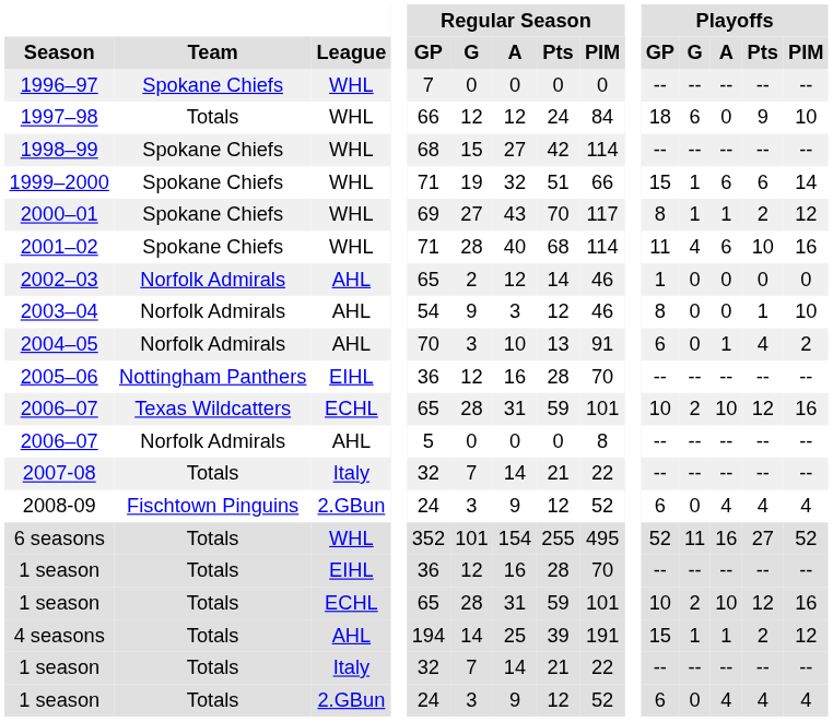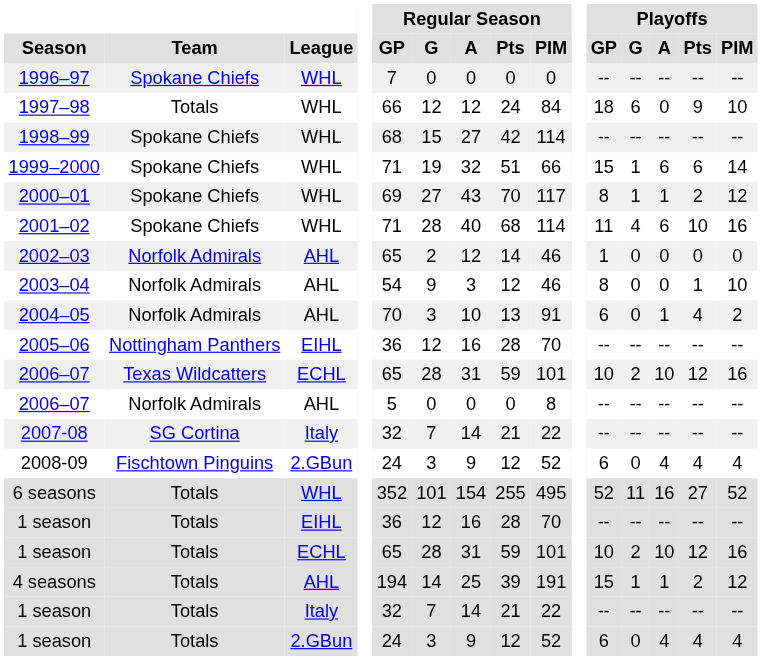 <table BORDER="0" CELLPADDING="4" CELLSPACING="0">
 <tr ALIGN="center" bgcolor="#e0e0e0">
 <th ALIGN="center" colspan="3" bgcolor="#ffffff"> </th>
 <th ALIGN="center" rowspan="99" bgcolor="#ffffff"> </th>
 <th ALIGN="center" colspan="5">Regular Season</th>
 <th ALIGN="center" rowspan="99" bgcolor="#ffffff"> </th>
 <th ALIGN="center" colspan="5">Playoffs</th>
 </tr>
 <tr ALIGN="center" bgcolor="#e0e0e0">
 <th ALIGN="center">Season</th>
 <th ALIGN="center">Team</th>
 <th ALIGN="center">League</th>
 <th ALIGN="center">GP</th>
 <th ALIGN="center">G</th>
 <th ALIGN="center">A</th>
 <th ALIGN="center">Pts</th>
 <th ALIGN="center">PIM</th>
 <th ALIGN="center">GP</th>
 <th ALIGN="center">G</th>
 <th ALIGN="center">A</th>
 <th ALIGN="center">Pts</th>
 <th ALIGN="center">PIM</th>
 </tr>
 <tr ALIGN="center" bgcolor="#f0f0f0">
 <td ALIGN="center"><a href='#'>1996–97</a></td>
 <td ALIGN="center"><a href='#'>Spokane Chiefs</a></td>
 <td ALIGN="center"><a href='#'>WHL</a></td>
 <td ALIGN="center">7</td>
 <td ALIGN="center">0</td>
 <td ALIGN="center">0</td>
 <td ALIGN="center">0</td>
 <td ALIGN="center">0</td>
 <td ALIGN="center">--</td>
 <td ALIGN="center">--</td>
 <td ALIGN="center">--</td>
 <td ALIGN="center">--</td>
 <td ALIGN="center">--</td>
 </tr>
 <tr ALIGN="center">
 <td ALIGN="center"><a href='#'>1997–98</a></td>
 <td ALIGN="center">Totals</td>
 <td ALIGN="center">WHL</td>
 <td ALIGN="center">66</td>
 <td ALIGN="center">12</td>
 <td ALIGN="center">12</td>
 <td ALIGN="center">24</td>
 <td ALIGN="center">84</td>
 <td ALIGN="center">18</td>
 <td ALIGN="center">6</td>
 <td ALIGN="center">0</td>
 <td ALIGN="center">9</td>
 <td ALIGN="center">10</td>
 </tr>
 <tr ALIGN="center" bgcolor="#f0f0f0">
 <td ALIGN="center"><a href='#'>1998–99</a></td>
 <td ALIGN="center">Spokane Chiefs</td>
 <td ALIGN="center">WHL</td>
 <td ALIGN="center">68</td>
 <td ALIGN="center">15</td>
 <td ALIGN="center">27</td>
 <td ALIGN="center">42</td>
 <td ALIGN="center">114</td>
 <td ALIGN="center">--</td>
 <td ALIGN="center">--</td>
 <td ALIGN="center">--</td>
 <td ALIGN="center">--</td>
 <td ALIGN="center">--</td>
 </tr>
 <tr ALIGN="center">
 <td ALIGN="center"><a href='#'>1999–2000</a></td>
 <td ALIGN="center">Spokane Chiefs</td>
 <td ALIGN="center">WHL</td>
 <td ALIGN="center">71</td>
 <td ALIGN="center">19</td>
 <td ALIGN="center">32</td>
 <td ALIGN="center">51</td>
 <td ALIGN="center">66</td>
 <td ALIGN="center">15</td>
 <td ALIGN="center">1</td>
 <td ALIGN="center">6</td>
 <td ALIGN="center">6</td>
 <td ALIGN="center">14</td>
 </tr>
 <tr ALIGN="center" bgcolor="#f0f0f0">
 <td ALIGN="center"><a href='#'>2000–01</a></td>
 <td ALIGN="center">Spokane Chiefs</td>
 <td ALIGN="center">WHL</td>
 <td ALIGN="center">69</td>
 <td ALIGN="center">27</td>
 <td ALIGN="center">43</td>
 <td ALIGN="center">70</td>
 <td ALIGN="center">117</td>
 <td ALIGN="center">8</td>
 <td ALIGN="center">1</td>
 <td ALIGN="center">1</td>
 <td ALIGN="center">2</td>
 <td ALIGN="center">12</td>
 </tr>
 <tr ALIGN="center">
 <td ALIGN="center"><a href='#'>2001–02</a></td>
 <td ALIGN="center">Spokane Chiefs</td>
 <td ALIGN="center">WHL</td>
 <td ALIGN="center">71</td>
 <td ALIGN="center">28</td>
 <td ALIGN="center">40</td>
 <td ALIGN="center">68</td>
 <td ALIGN="center">114</td>
 <td ALIGN="center">11</td>
 <td ALIGN="center">4</td>
 <td ALIGN="center">6</td>
 <td ALIGN="center">10</td>
 <td ALIGN="center">16</td>
 </tr>
 <tr ALIGN="center" bgcolor="#f0f0f0">
 <td ALIGN="center"><a href='#'>2002–03</a></td>
 <td ALIGN="center"><a href='#'>Norfolk Admirals</a></td>
 <td ALIGN="center"><a href='#'>AHL</a></td>
 <td ALIGN="center">65</td>
 <td ALIGN="center">2</td>
 <td ALIGN="center">12</td>
 <td ALIGN="center">14</td>
 <td ALIGN="center">46</td>
 <td ALIGN="center">1</td>
 <td ALIGN="center">0</td>
 <td ALIGN="center">0</td>
 <td ALIGN="center">0</td>
 <td ALIGN="center">0</td>
 </tr>
 <tr ALIGN="center">
 <td ALIGN="center"><a href='#'>2003–04</a></td>
 <td ALIGN="center">Norfolk Admirals</td>
 <td ALIGN="center">AHL</td>
 <td ALIGN="center">54</td>
 <td ALIGN="center">9</td>
 <td ALIGN="center">3</td>
 <td ALIGN="center">12</td>
 <td ALIGN="center">46</td>
 <td ALIGN="center">8</td>
 <td ALIGN="center">0</td>
 <td ALIGN="center">0</td>
 <td ALIGN="center">1</td>
 <td ALIGN="center">10</td>
 </tr>
 <tr ALIGN="center" bgcolor="#f0f0f0">
 <td ALIGN="center"><a href='#'>2004–05</a></td>
 <td ALIGN="center">Norfolk Admirals</td>
 <td ALIGN="center">AHL</td>
 <td ALIGN="center">70</td>
 <td ALIGN="center">3</td>
 <td ALIGN="center">10</td>
 <td ALIGN="center">13</td>
 <td ALIGN="center">91</td>
 <td ALIGN="center">6</td>
 <td ALIGN="center">0</td>
 <td ALIGN="center">1</td>
 <td ALIGN="center">4</td>
 <td ALIGN="center">2</td>
 </tr>
 <tr ALIGN="center">
 <td ALIGN="center"><a href='#'>2005–06</a></td>
 <td ALIGN="center"><a href='#'>Nottingham Panthers</a></td>
 <td ALIGN="center"><a href='#'>EIHL</a></td>
 <td ALIGN="center">36</td>
 <td ALIGN="center">12</td>
 <td ALIGN="center">16</td>
 <td ALIGN="center">28</td>
 <td ALIGN="center">70</td>
 <td ALIGN="center">--</td>
 <td ALIGN="center">--</td>
 <td ALIGN="center">--</td>
 <td ALIGN="center">--</td>
 <td ALIGN="center">--</td>
 </tr>
 <tr ALIGN="center" bgcolor="#f0f0f0">
 <td ALIGN="center"><a href='#'>2006–07</a></td>
 <td ALIGN="center"><a href='#'>Texas Wildcatters</a></td>
 <td ALIGN="center"><a href='#'>ECHL</a></td>
 <td ALIGN="center">65</td>
 <td ALIGN="center">28</td>
 <td ALIGN="center">31</td>
 <td ALIGN="center">59</td>
 <td ALIGN="center">101</td>
 <td ALIGN="center">10</td>
 <td ALIGN="center">2</td>
 <td ALIGN="center">10</td>
 <td ALIGN="center">12</td>
 <td ALIGN="center">16</td>
 </tr>
 <tr ALIGN="center">
 <td ALIGN="center"><a href='#'>2006–07</a></td>
 <td ALIGN="center">Norfolk Admirals</td>
 <td ALIGN="center">AHL</td>
 <td ALIGN="center">5</td>
 <td ALIGN="center">0</td>
 <td ALIGN="center">0</td>
 <td ALIGN="center">0</td>
 <td ALIGN="center">8</td>
 <td ALIGN="center">--</td>
 <td ALIGN="center">--</td>
 <td ALIGN="center">--</td>
 <td ALIGN="center">--</td>
 <td ALIGN="center">--</td>
 </tr>
 <tr ALIGN="center" bgcolor="#f0f0f0">
 <td ALIGN="center"><a href='#'>2007-08</a></td>
-<td ALIGN="center">Totals</td>
+<td ALIGN="center"><a href='#'>SG Cortina</a></td>
 <td ALIGN="center"><a href='#'>Italy</a></td>
 <td ALIGN="center">32</td>
 <td ALIGN="center">7</td>
 <td ALIGN="center">14</td>
 <td ALIGN="center">21</td>
 <td ALIGN="center">22</td>
 <td ALIGN="center">--</td>
 <td ALIGN="center">--</td>
 <td ALIGN="center">--</td>
 <td ALIGN="center">--</td>
 <td ALIGN="center">--</td>
 </tr>
 <tr ALIGN="center">
 <td ALIGN="center">2008-09</td>
 <td ALIGN="center"><a href='#'>Fischtown Pinguins</a></td>
 <td ALIGN="center"><a href='#'>2.GBun</a></td>
 <td ALIGN="center">24</td>
 <td ALIGN="center">3</td>
 <td ALIGN="center">9</td>
 <td ALIGN="center">12</td>
 <td ALIGN="center">52</td>
 <td ALIGN="center">6</td>
 <td ALIGN="center">0</td>
 <td ALIGN="center">4</td>
 <td ALIGN="center">4</td>
 <td ALIGN="center">4</td>
 </tr>
 <tr ALIGN="center" bgcolor="#e0e0e0">
 <td ALIGN="center">6 seasons</td>
 <td ALIGN="center">Totals</td>
 <td ALIGN="center"><a href='#'>WHL</a></td>
 <td ALIGN="center">352</td>
 <td ALIGN="center">101</td>
 <td ALIGN="center">154</td>
 <td ALIGN="center">255</td>
 <td ALIGN="center">495</td>
 <td ALIGN="center">52</td>
 <td ALIGN="center">11</td>
 <td ALIGN="center">16</td>
 <td ALIGN="center">27</td>
 <td ALIGN="center">52</td>
 </tr>
 <tr ALIGN="center" bgcolor="#e0e0e0">
 <td ALIGN="center">1 season</td>
 <td ALIGN="center">Totals</td>
 <td ALIGN="center"><a href='#'>EIHL</a></td>
 <td ALIGN="center">36</td>
 <td ALIGN="center">12</td>
 <td ALIGN="center">16</td>
 <td ALIGN="center">28</td>
 <td ALIGN="center">70</td>
 <td ALIGN="center">--</td>
 <td ALIGN="center">--</td>
 <td ALIGN="center">--</td>
 <td ALIGN="center">--</td>
 <td ALIGN="center">--</td>
 </tr>
 <tr ALIGN="center" bgcolor="#e0e0e0">
 <td ALIGN="center">1 season</td>
 <td ALIGN="center">Totals</td>
 <td ALIGN="center"><a href='#'>ECHL</a></td>
 <td ALIGN="center">65</td>
 <td ALIGN="center">28</td>
 <td ALIGN="center">31</td>
 <td ALIGN="center">59</td>
 <td ALIGN="center">101</td>
 <td ALIGN="center">10</td>
 <td ALIGN="center">2</td>
 <td ALIGN="center">10</td>
 <td ALIGN="center">12</td>
 <td ALIGN="center">16</td>
 </tr>
 <tr ALIGN="center" bgcolor="#e0e0e0">
 <td ALIGN="center">4 seasons</td>
 <td ALIGN="center">Totals</td>
 <td ALIGN="center"><a href='#'>AHL</a></td>
 <td ALIGN="center">194</td>
 <td ALIGN="center">14</td>
 <td ALIGN="center">25</td>
 <td ALIGN="center">39</td>
 <td ALIGN="center">191</td>
 <td ALIGN="center">15</td>
 <td ALIGN="center">1</td>
 <td ALIGN="center">1</td>
 <td ALIGN="center">2</td>
 <td ALIGN="center">12</td>
 </tr>
 <tr ALIGN="center" bgcolor="#e0e0e0">
 <td ALIGN="center">1 season</td>
 <td ALIGN="center">Totals</td>
 <td ALIGN="center"><a href='#'>Italy</a></td>
 <td ALIGN="center">32</td>
 <td ALIGN="center">7</td>
 <td ALIGN="center">14</td>
 <td ALIGN="center">21</td>
 <td ALIGN="center">22</td>
 <td ALIGN="center">--</td>
 <td ALIGN="center">--</td>
 <td ALIGN="center">--</td>
 <td ALIGN="center">--</td>
 <td ALIGN="center">--</td>
 </tr>
 <tr ALIGN="center" bgcolor="#e0e0e0">
 <td ALIGN="center">1 season</td>
 <td ALIGN="center">Totals</td>
 <td ALIGN="center"><a href='#'>2.GBun</a></td>
 <td ALIGN="center">24</td>
 <td ALIGN="center">3</td>
 <td ALIGN="center">9</td>
 <td ALIGN="center">12</td>
 <td ALIGN="center">52</td>
 <td ALIGN="center">6</td>
 <td ALIGN="center">0</td>
 <td ALIGN="center">4</td>
 <td ALIGN="center">4</td>
 <td ALIGN="center">4</td>
 </tr>
 </table>
